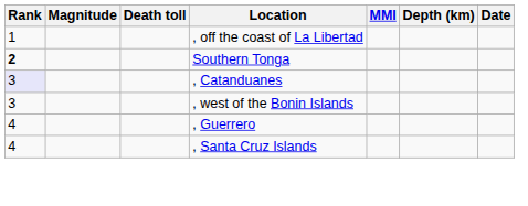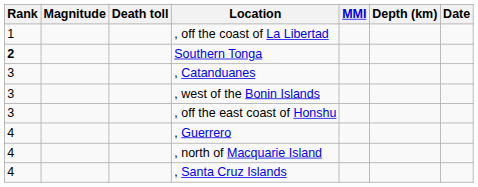 <table class="sortable wikitable" style="font-size:100%;">
 <tr>
 <th>Rank</th>
 <th>Magnitude</th>
 <th>Death toll</th>
 <th>Location</th>
 <th><a href='#'>MMI</a></th>
 <th>Depth (km)</th>
 <th>Date</th>
 </tr>
 <tr>
 <td>1</td>
 <td></td>
 <td></td>
 <td>, off the coast of <a href='#'>La Libertad</a></td>
 <td></td>
 <td></td>
 <td></td>
 </tr>
 <tr>
 <td><strong>2</strong></td>
 <td></td>
 <td></td>
 <td> <a href='#'>Southern Tonga</a></td>
 <td></td>
 <td></td>
 <td></td>
 </tr>
 <tr>
-<td style="background: lavender;">3</td>
+<td>3</td>
 <td></td>
 <td></td>
 <td>, <a href='#'>Catanduanes</a></td>
 <td></td>
 <td></td>
 <td></td>
 </tr>
 <tr>
 <td>3</td>
 <td></td>
 <td></td>
 <td>, west of the <a href='#'>Bonin Islands</a></td>
 <td></td>
 <td></td>
 <td></td>
 </tr>
 <tr>
+<td>3</td>
+<td></td>
+<td></td>
+<td>, off the east coast of <a href='#'>Honshu</a></td>
+<td></td>
+<td></td>
+<td></td>
+</tr>
+<tr>
 <td>4</td>
 <td></td>
 <td></td>
 <td>, <a href='#'>Guerrero</a></td>
+<td></td>
+<td></td>
+<td></td>
+</tr>
+<tr>
+<td>4</td>
+<td></td>
+<td></td>
+<td>, north of <a href='#'>Macquarie Island</a></td>
 <td></td>
 <td></td>
 <td></td>
 </tr>
 <tr>
 <td>4</td>
 <td></td>
 <td></td>
 <td>, <a href='#'>Santa Cruz Islands</a></td>
 <td></td>
 <td></td>
 <td></td>
 </tr>
 </table>
